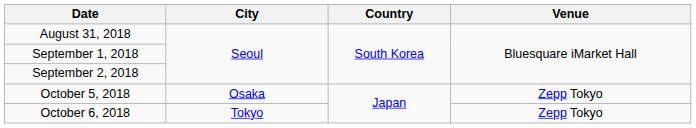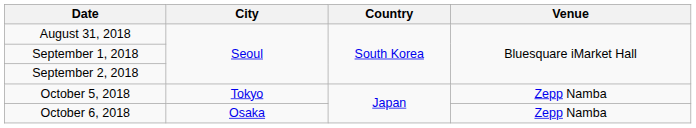 <table class="wikitable" style="text-align:center;">
 <tr>
 <th width="200">Date</th>
 <th width="200">City</th>
 <th width="150">Country</th>
 <th width="300">Venue</th>
 </tr>
 <tr>
 <td>August 31, 2018</td>
 <td rowspan="3"><a href='#'>Seoul</a></td>
 <td rowspan="3"><a href='#'>South Korea</a></td>
 <td rowspan="3">Bluesquare iMarket Hall</td>
 </tr>
 <tr>
 <td>September 1, 2018</td>
 </tr>
 <tr>
 <td>September 2, 2018</td>
 </tr>
 <tr>
 <td>October 5, 2018</td>
-<td><a href='#'>Osaka</a></td>
+<td><a href='#'>Tokyo</a></td>
 <td rowspan="2"><a href='#'>Japan</a></td>
-<td><a href='#'>Zepp</a> Tokyo</td>
+<td><a href='#'>Zepp</a> Namba</td>
 </tr>
 <tr>
 <td>October 6, 2018</td>
-<td><a href='#'>Tokyo</a></td>
-<td><a href='#'>Zepp</a> Tokyo</td>
+<td><a href='#'>Osaka</a></td>
+<td><a href='#'>Zepp</a> Namba</td>
 </tr>
 </table>
